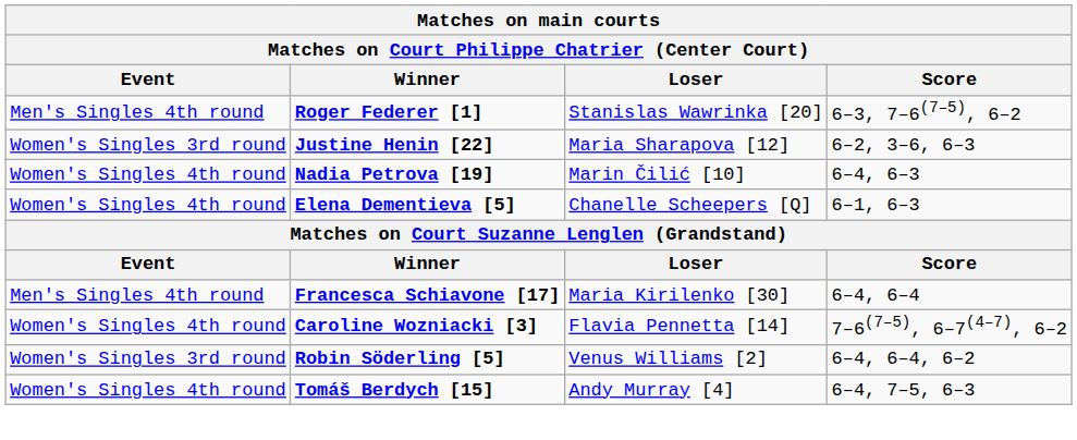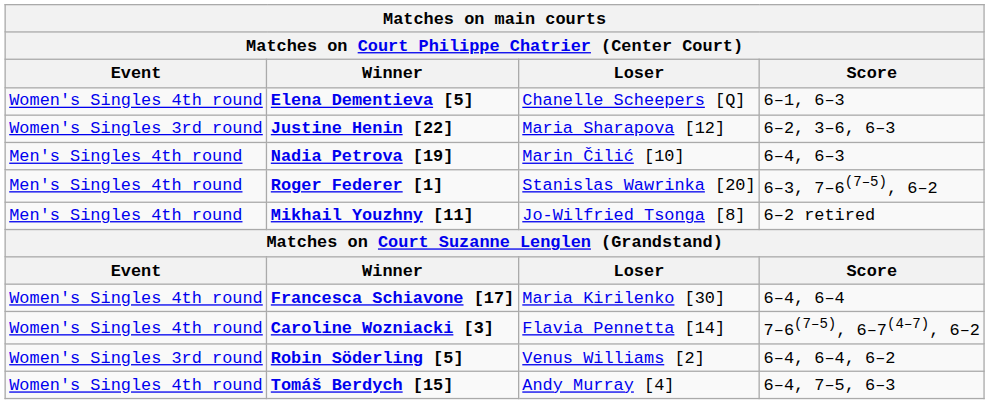 <table class="wikitable collapsible uncollapsed" style="margin:auto;">
 <tr>
 <th colspan="4" style="white-space:nowrap;">Matches on main courts</th>
 </tr>
 <tr>
 <th colspan="4"><strong>Matches on <a href='#'>Court Philippe Chatrier</a> (Center Court)</strong></th>
 </tr>
 <tr>
 <th>Event</th>
 <th>Winner</th>
 <th>Loser</th>
 <th>Score</th>
 </tr>
 <tr>
-<td><a href='#'>Men's Singles 4th round</a></td>
-<td> <strong><a href='#'>Roger Federer</a> [1]</strong></td>
-<td> <a href='#'>Stanislas Wawrinka</a> [20]</td>
-<td>6–3, 7–6<sup>(7–5)</sup>, 6–2</td>
+<td><a href='#'>Women's Singles 4th round</a></td>
+<td> <strong><a href='#'>Elena Dementieva</a> [5]</strong></td>
+<td> <a href='#'>Chanelle Scheepers</a> [Q]</td>
+<td>6–1, 6–3</td>
 </tr>
 <tr>
 <td><a href='#'>Women's Singles 3rd round</a></td>
 <td> <strong><a href='#'>Justine Henin</a> [22]</strong></td>
 <td> <a href='#'>Maria Sharapova</a> [12]</td>
 <td>6–2, 3–6, 6–3</td>
 </tr>
 <tr>
-<td><a href='#'>Women's Singles 4th round</a></td>
+<td><a href='#'>Men's Singles 4th round</a></td>
 <td> <strong><a href='#'>Nadia Petrova</a> [19]</strong></td>
 <td> <a href='#'>Marin Čilić</a> [10]</td>
 <td>6–4, 6–3</td>
 </tr>
 <tr>
-<td><a href='#'>Women's Singles 4th round</a></td>
-<td> <strong><a href='#'>Elena Dementieva</a> [5]</strong></td>
-<td> <a href='#'>Chanelle Scheepers</a> [Q]</td>
-<td>6–1, 6–3</td>
+<td><a href='#'>Men's Singles 4th round</a></td>
+<td> <strong><a href='#'>Roger Federer</a> [1]</strong></td>
+<td> <a href='#'>Stanislas Wawrinka</a> [20]</td>
+<td>6–3, 7–6<sup>(7–5)</sup>, 6–2</td>
+</tr>
+<tr>
+<td><a href='#'>Men's Singles 4th round</a></td>
+<td> <strong><a href='#'>Mikhail Youzhny</a> [11]</strong></td>
+<td> <a href='#'>Jo-Wilfried Tsonga</a> [8]</td>
+<td>6–2 retired</td>
 </tr>
 <tr>
 <th colspan="4"><strong>Matches on <a href='#'>Court Suzanne Lenglen</a> (Grandstand)</strong></th>
 </tr>
 <tr>
 <th>Event</th>
 <th>Winner</th>
 <th>Loser</th>
 <th>Score</th>
 </tr>
 <tr>
-<td><a href='#'>Men's Singles 4th round</a></td>
+<td><a href='#'>Women's Singles 4th round</a></td>
 <td> <strong><a href='#'>Francesca Schiavone</a> [17]</strong></td>
 <td> <a href='#'>Maria Kirilenko</a> [30]</td>
 <td>6–4, 6–4</td>
 </tr>
 <tr>
 <td><a href='#'>Women's Singles 4th round</a></td>
 <td> <strong><a href='#'>Caroline Wozniacki</a> [3]</strong></td>
 <td> <a href='#'>Flavia Pennetta</a> [14]</td>
 <td>7–6<sup>(7–5)</sup>, 6–7<sup>(4–7)</sup>, 6–2</td>
 </tr>
 <tr>
 <td><a href='#'>Women's Singles 3rd round</a></td>
 <td> <strong><a href='#'>Robin Söderling</a> [5]</strong></td>
 <td> <a href='#'>Venus Williams</a> [2]</td>
 <td>6–4, 6–4, 6–2</td>
 </tr>
 <tr>
 <td><a href='#'>Women's Singles 4th round</a></td>
 <td> <strong><a href='#'>Tomáš Berdych</a> [15]</strong></td>
 <td> <a href='#'>Andy Murray</a> [4]</td>
 <td>6–4, 7–5, 6–3</td>
 </tr>
 </table>
